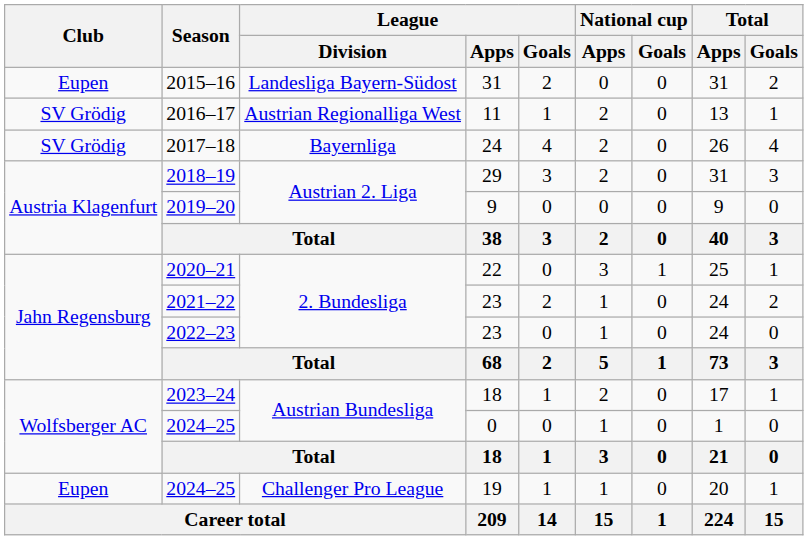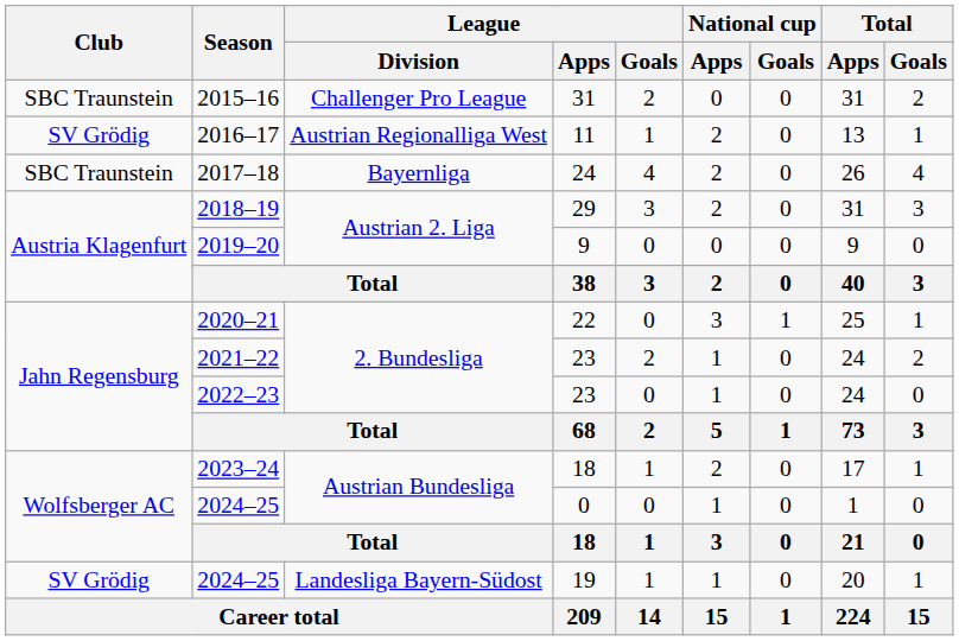 <table class="wikitable" style="text-align:center">
 <tr>
 <th rowspan="2">Club</th>
 <th rowspan="2">Season</th>
 <th colspan="3">League</th>
 <th colspan="2">National cup</th>
 <th colspan="2">Total</th>
 </tr>
 <tr>
 <th>Division</th>
 <th>Apps</th>
 <th>Goals</th>
 <th>Apps</th>
 <th>Goals</th>
 <th>Apps</th>
 <th>Goals</th>
 </tr>
 <tr>
-<td><a href='#'>Eupen</a></td>
+<td>SBC Traunstein</td>
 <td>2015–16</td>
-<td><a href='#'>Landesliga Bayern-Südost</a></td>
+<td rowspan="1"><a href='#'>Challenger Pro League</a></td>
 <td>31</td>
 <td>2</td>
 <td>0</td>
 <td>0</td>
 <td>31</td>
 <td>2</td>
 </tr>
 <tr>
 <td><a href='#'>SV Grödig</a></td>
 <td>2016–17</td>
 <td><a href='#'>Austrian Regionalliga West</a></td>
 <td>11</td>
 <td>1</td>
 <td>2</td>
 <td>0</td>
 <td>13</td>
 <td>1</td>
 </tr>
 <tr>
-<td><a href='#'>SV Grödig</a></td>
+<td>SBC Traunstein</td>
 <td>2017–18</td>
 <td><a href='#'>Bayernliga</a></td>
 <td>24</td>
 <td>4</td>
 <td>2</td>
 <td>0</td>
 <td>26</td>
 <td>4</td>
 </tr>
 <tr>
 <td rowspan="3"><a href='#'>Austria Klagenfurt</a></td>
 <td><a href='#'>2018–19</a></td>
 <td rowspan="2"><a href='#'>Austrian 2. Liga</a></td>
 <td>29</td>
 <td>3</td>
 <td>2</td>
 <td>0</td>
 <td>31</td>
 <td>3</td>
 </tr>
 <tr>
 <td><a href='#'>2019–20</a></td>
 <td>9</td>
 <td>0</td>
 <td>0</td>
 <td>0</td>
 <td>9</td>
 <td>0</td>
 </tr>
 <tr>
 <th colspan="2">Total</th>
 <th>38</th>
 <th>3</th>
 <th>2</th>
 <th>0</th>
 <th>40</th>
 <th>3</th>
 </tr>
 <tr>
 <td rowspan="4"><a href='#'>Jahn Regensburg</a></td>
 <td><a href='#'>2020–21</a></td>
 <td rowspan="3"><a href='#'>2. Bundesliga</a></td>
 <td>22</td>
 <td>0</td>
 <td>3</td>
 <td>1</td>
 <td>25</td>
 <td>1</td>
 </tr>
 <tr>
 <td><a href='#'>2021–22</a></td>
 <td>23</td>
 <td>2</td>
 <td>1</td>
 <td>0</td>
 <td>24</td>
 <td>2</td>
 </tr>
 <tr>
 <td><a href='#'>2022–23</a></td>
 <td>23</td>
 <td>0</td>
 <td>1</td>
 <td>0</td>
 <td>24</td>
 <td>0</td>
 </tr>
 <tr>
 <th colspan="2">Total</th>
 <th>68</th>
 <th>2</th>
 <th>5</th>
 <th>1</th>
 <th>73</th>
 <th>3</th>
 </tr>
 <tr>
 <td rowspan="3"><a href='#'>Wolfsberger AC</a></td>
 <td><a href='#'>2023–24</a></td>
 <td rowspan="2"><a href='#'>Austrian Bundesliga</a></td>
 <td>18</td>
 <td>1</td>
 <td>2</td>
 <td>0</td>
 <td>17</td>
 <td>1</td>
 </tr>
 <tr>
 <td><a href='#'>2024–25</a></td>
 <td>0</td>
 <td>0</td>
 <td>1</td>
 <td>0</td>
 <td>1</td>
 <td>0</td>
 </tr>
 <tr>
 <th colspan="2">Total</th>
 <th>18</th>
 <th>1</th>
 <th>3</th>
 <th>0</th>
 <th>21</th>
 <th>0</th>
 </tr>
 <tr>
-<td><a href='#'>Eupen</a></td>
+<td><a href='#'>SV Grödig</a></td>
 <td><a href='#'>2024–25</a></td>
-<td rowspan="1"><a href='#'>Challenger Pro League</a></td>
+<td><a href='#'>Landesliga Bayern-Südost</a></td>
 <td>19</td>
 <td>1</td>
 <td>1</td>
 <td>0</td>
 <td>20</td>
 <td>1</td>
 </tr>
 <tr>
 <th colspan="3">Career total</th>
 <th>209</th>
 <th>14</th>
 <th>15</th>
 <th>1</th>
 <th>224</th>
 <th>15</th>
 </tr>
 </table>
